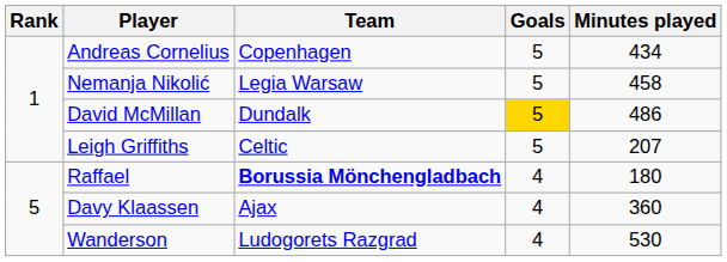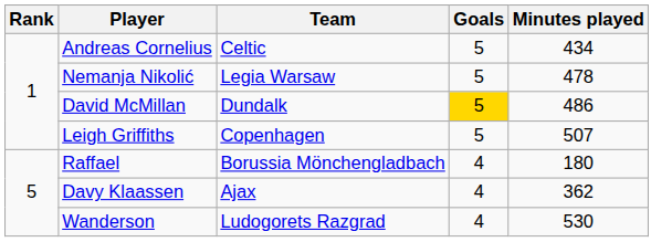 <table class="wikitable" style="text-align:center">
 <tr>
 <th>Rank</th>
 <th>Player</th>
 <th>Team</th>
 <th>Goals</th>
 <th>Minutes played</th>
 </tr>
 <tr>
 <td rowspan=4>1</td>
 <td align=left> <a href='#'>Andreas Cornelius</a></td>
-<td align=left> <a href='#'>Copenhagen</a></td>
+<td align=left> <a href='#'>Celtic</a></td>
 <td>5</td>
 <td>434</td>
 </tr>
 <tr>
 <td align=left> <a href='#'>Nemanja Nikolić</a></td>
 <td align=left> <a href='#'>Legia Warsaw</a></td>
 <td>5</td>
-<td>458</td>
+<td>478</td>
 </tr>
 <tr>
 <td align=left> <a href='#'>David McMillan</a></td>
 <td align=left> <a href='#'>Dundalk</a></td>
 <td style="background: gold;">5</td>
 <td>486</td>
 </tr>
 <tr>
 <td align=left> <a href='#'>Leigh Griffiths</a></td>
-<td align=left> <a href='#'>Celtic</a></td>
+<td align=left> <a href='#'>Copenhagen</a></td>
 <td>5</td>
-<td>207</td>
+<td>507</td>
 </tr>
 <tr>
 <td rowspan=3>5</td>
 <td align=left> <a href='#'>Raffael</a></td>
-<td align=left><strong> <a href='#'>Borussia Mönchengladbach</a></strong></td>
+<td align=left> <a href='#'>Borussia Mönchengladbach</a></td>
 <td>4</td>
 <td>180</td>
 </tr>
 <tr>
 <td align=left> <a href='#'>Davy Klaassen</a></td>
 <td align=left> <a href='#'>Ajax</a></td>
 <td>4</td>
-<td>360</td>
+<td>362</td>
 </tr>
 <tr>
 <td align=left> <a href='#'>Wanderson</a></td>
 <td align=left> <a href='#'>Ludogorets Razgrad</a></td>
 <td>4</td>
 <td>530</td>
 </tr>
 </table>
